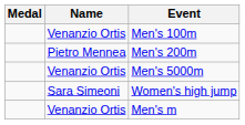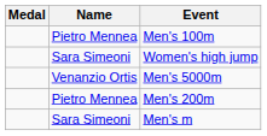 <table class="wikitable sortable" style="font-size:100%">
 <tr>
 <th>Medal</th>
 <th>Name</th>
 <th>Event</th>
 </tr>
 <tr>
 <td align=center></td>
-<td><a href='#'>Venanzio Ortis</a></td>
+<td><a href='#'>Pietro Mennea</a></td>
 <td><a href='#'>Men's 100m</a></td>
-</tr>
-<tr>
-<td align=center></td>
-<td><a href='#'>Pietro Mennea</a></td>
-<td><a href='#'>Men's 200m</a></td>
-</tr>
-<tr>
-<td align=center></td>
-<td><a href='#'>Venanzio Ortis</a></td>
-<td><a href='#'>Men's 5000m</a></td>
 </tr>
 <tr>
 <td align=center></td>
 <td><a href='#'>Sara Simeoni</a></td>
 <td><a href='#'>Women's high jump</a></td>
 </tr>
 <tr>
 <td align=center></td>
 <td><a href='#'>Venanzio Ortis</a></td>
+<td><a href='#'>Men's 5000m</a></td>
+</tr>
+<tr>
+<td align=center></td>
+<td><a href='#'>Pietro Mennea</a></td>
+<td><a href='#'>Men's 200m</a></td>
+</tr>
+<tr>
+<td align=center></td>
+<td><a href='#'>Sara Simeoni</a></td>
 <td><a href='#'>Men's m</a></td>
 </tr>
 </table>
